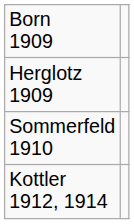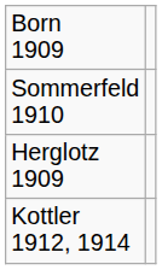 <table class="wikitable">
 <tr>
 <td>Born<br>1909</td>
+<td></td>
+</tr>
+<tr>
+<td>Sommerfeld<br>1910</td>
 <td></td>
 </tr>
 <tr>
 <td>Herglotz<br>1909</td>
 <td><br></td>
 </tr>
 <tr>
-<td>Sommerfeld<br>1910</td>
-<td></td>
-</tr>
-<tr>
 <td>Kottler<br>1912, 1914</td>
 <td><br></td>
 </tr>
 </table>
